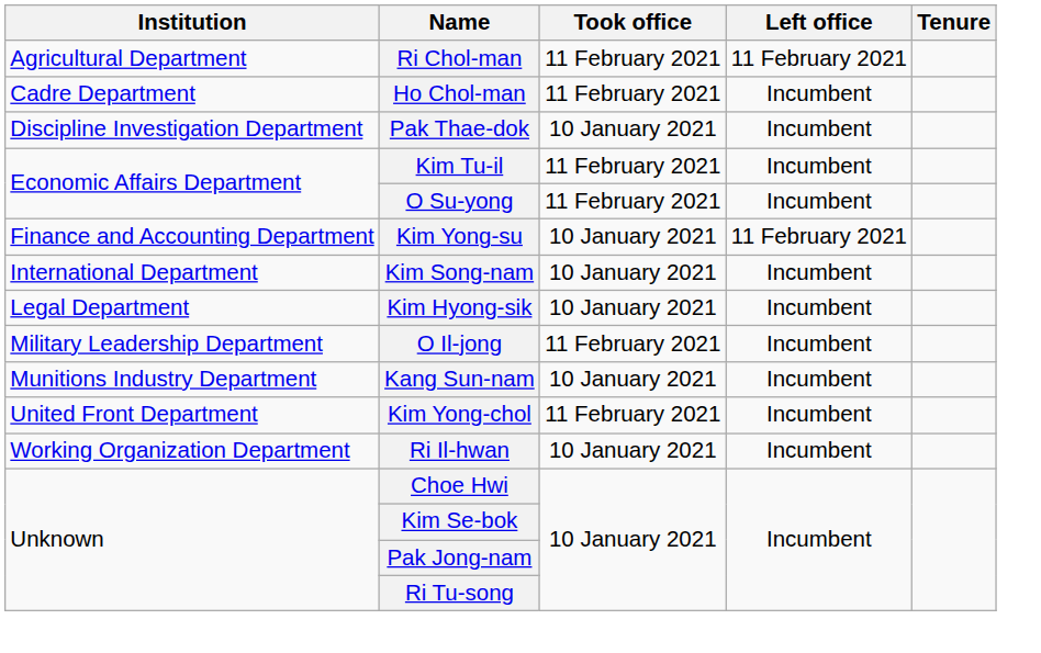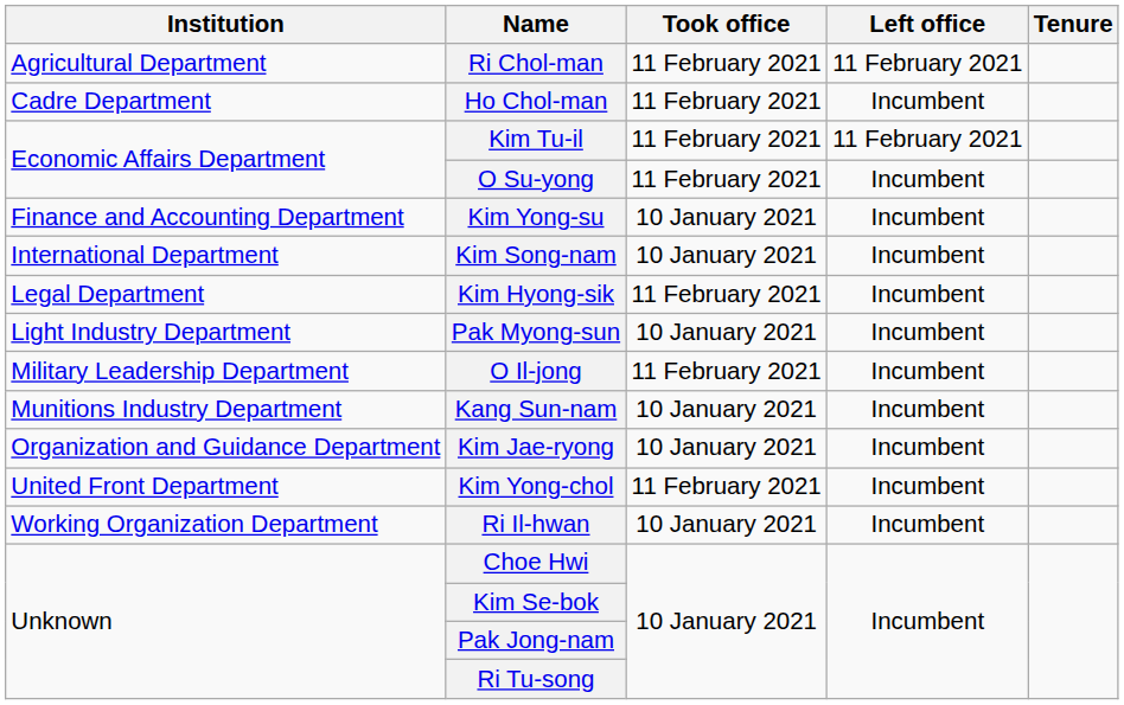 <table class="wikitable">
 <tr>
 <th>Institution</th>
 <th>Name</th>
 <th>Took office</th>
 <th>Left office</th>
 <th>Tenure</th>
 </tr>
 <tr>
 <td><a href='#'>Agricultural Department</a></td>
 <th align="center" scope="row" style="font-weight:normal;"><a href='#'>Ri Chol-man</a></th>
 <td align="center">11 February 2021</td>
 <td align="center">11 February 2021</td>
 <td align="center"></td>
 </tr>
 <tr>
 <td><a href='#'>Cadre Department</a></td>
 <th align="center" scope="row" style="font-weight:normal;"><a href='#'>Ho Chol-man</a></th>
 <td align="center">11 February 2021</td>
 <td align="center">Incumbent</td>
 <td align="center"></td>
 </tr>
 <tr>
-<td><a href='#'>Discipline Investigation Department</a></td>
-<th align="center" scope="row" style="font-weight:normal;"><a href='#'>Pak Thae-dok</a></th>
-<td align="center">10 January 2021</td>
-<td align="center">Incumbent</td>
-<td align="center"></td>
-</tr>
-<tr>
 <td rowspan="2"><a href='#'>Economic Affairs Department</a></td>
 <th align="center" scope="row" style="font-weight:normal;"><a href='#'>Kim Tu-il</a></th>
 <td align="center">11 February 2021</td>
-<td align="center">Incumbent</td>
+<td align="center">11 February 2021</td>
 <td align="center"></td>
 </tr>
 <tr>
 <th align="center" scope="row" style="font-weight:normal;"><a href='#'>O Su-yong</a></th>
 <td align="center">11 February 2021</td>
 <td align="center">Incumbent</td>
 <td align="center"></td>
 </tr>
 <tr>
 <td><a href='#'>Finance and Accounting Department</a></td>
 <th align="center" scope="row" style="font-weight:normal;"><a href='#'>Kim Yong-su</a></th>
 <td align="center">10 January 2021</td>
-<td align="center">11 February 2021</td>
+<td align="center">Incumbent</td>
 <td align="center"></td>
 </tr>
 <tr>
 <td><a href='#'>International Department</a></td>
 <th align="center" scope="row" style="font-weight:normal;"><a href='#'>Kim Song-nam</a></th>
 <td align="center">10 January 2021</td>
 <td align="center">Incumbent</td>
 <td align="center"></td>
 </tr>
 <tr>
 <td><a href='#'>Legal Department</a></td>
 <th align="center" scope="row" style="font-weight:normal;"><a href='#'>Kim Hyong-sik</a></th>
+<td align="center">11 February 2021</td>
+<td align="center">Incumbent</td>
+<td align="center"></td>
+</tr>
+<tr>
+<td><a href='#'>Light Industry Department</a></td>
+<th align="center" scope="row" style="font-weight:normal;"><a href='#'>Pak Myong-sun</a></th>
 <td align="center">10 January 2021</td>
 <td align="center">Incumbent</td>
 <td align="center"></td>
 </tr>
 <tr>
 <td><a href='#'>Military Leadership Department</a></td>
 <th align="center" scope="row" style="font-weight:normal;"><a href='#'>O Il-jong</a></th>
 <td align="center">11 February 2021</td>
 <td align="center">Incumbent</td>
 <td align="center"></td>
 </tr>
 <tr>
 <td><a href='#'>Munitions Industry Department</a></td>
 <th align="center" scope="row" style="font-weight:normal;"><a href='#'>Kang Sun-nam</a></th>
+<td align="center">10 January 2021</td>
+<td align="center">Incumbent</td>
+<td align="center"></td>
+</tr>
+<tr>
+<td><a href='#'>Organization and Guidance Department</a></td>
+<th align="center" scope="row" style="font-weight:normal;"><a href='#'>Kim Jae-ryong</a></th>
 <td align="center">10 January 2021</td>
 <td align="center">Incumbent</td>
 <td align="center"></td>
 </tr>
 <tr>
 <td><a href='#'>United Front Department</a></td>
 <th align="center" scope="row" style="font-weight:normal;"><a href='#'>Kim Yong-chol</a></th>
 <td align="center">11 February 2021</td>
 <td align="center">Incumbent</td>
 <td align="center"></td>
 </tr>
 <tr>
 <td><a href='#'>Working Organization Department</a></td>
 <th align="center" scope="row" style="font-weight:normal;"><a href='#'>Ri Il-hwan</a></th>
 <td align="center">10 January 2021</td>
 <td align="center">Incumbent</td>
 <td align="center"></td>
 </tr>
 <tr>
 <td rowspan="4">Unknown</td>
 <th align="center" style="font-weight:normal;"><a href='#'>Choe Hwi</a></th>
 <td rowspan="4" align="center">10 January 2021</td>
 <td rowspan="4" align="center">Incumbent</td>
 <td rowspan="4" align="center"></td>
 </tr>
 <tr>
 <th align="center" style="font-weight:normal;"><a href='#'>Kim Se-bok</a></th>
 </tr>
 <tr>
 <th align="center" style="font-weight:normal;"><a href='#'>Pak Jong-nam</a></th>
 </tr>
 <tr>
 <th align="center" style="font-weight:normal;"><a href='#'>Ri Tu-song</a></th>
 </tr>
 </table>
